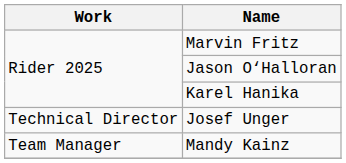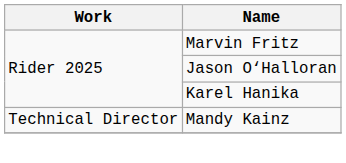 <table class="wikitable">
 <tr class="hintergrundfarbe5">
 <th>Work</th>
 <th>Name</th>
 </tr>
 <tr>
 <td rowspan="3">Rider 2025</td>
 <td> Marvin Fritz</td>
 </tr>
 <tr>
 <td> Jason O‘Halloran</td>
 </tr>
 <tr>
 <td> Karel Hanika</td>
 </tr>
 <tr>
 <td>Technical Director</td>
-<td> Josef Unger</td>
-</tr>
-<tr>
-<td>Team Manager</td>
 <td> Mandy Kainz</td>
 </tr>
 <tr>
 </tr>
 </table>
